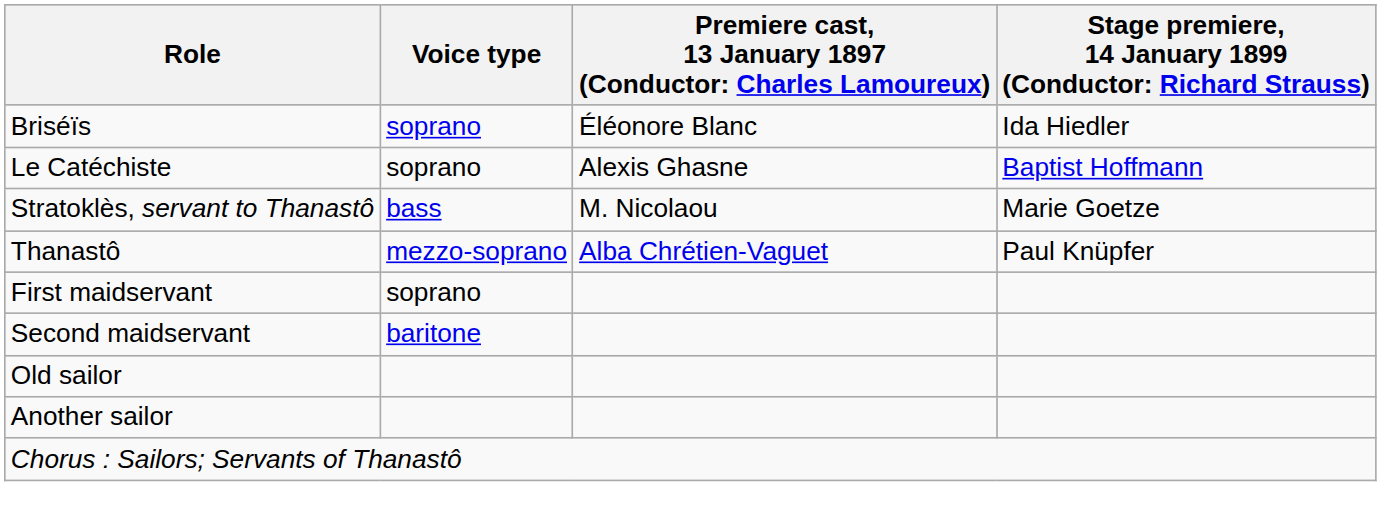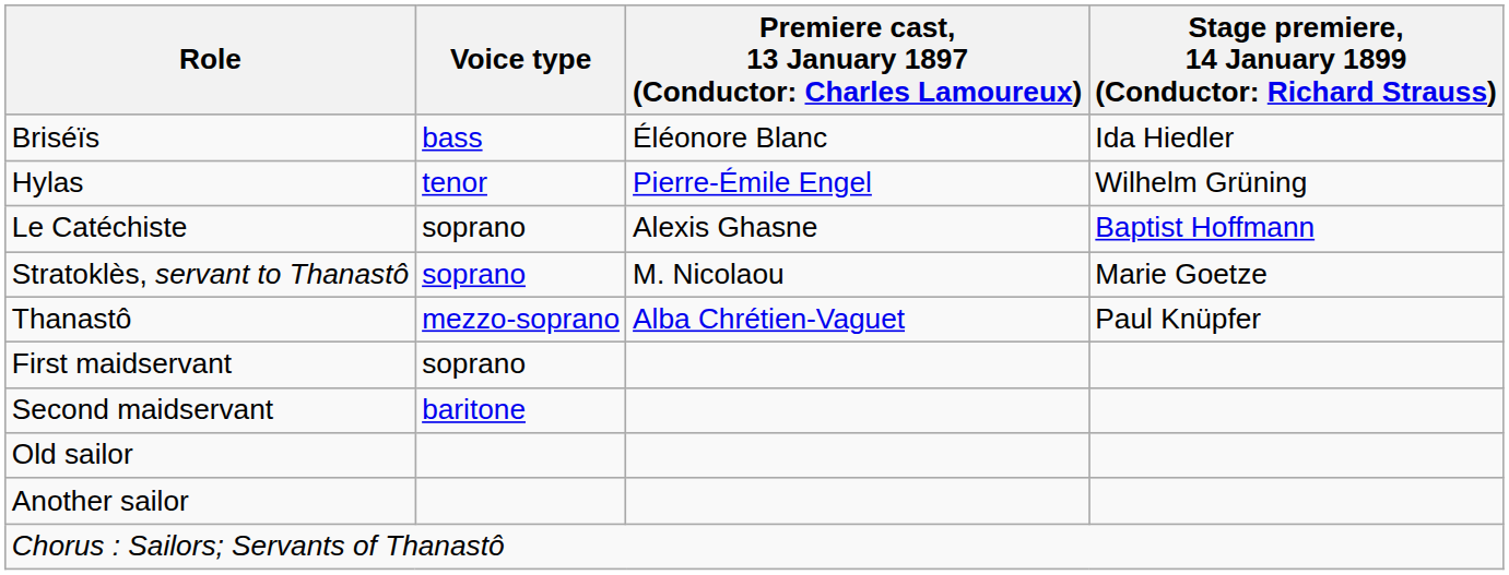 <table class="wikitable">
 <tr>
 <th>Role</th>
 <th>Voice type</th>
 <th>Premiere cast,<br> 13 January 1897<br> (Conductor: <a href='#'>Charles Lamoureux</a>)</th>
 <th>Stage premiere,<br> 14 January 1899<br> (Conductor: <a href='#'>Richard Strauss</a>)</th>
 </tr>
 <tr>
 <td>Briséïs</td>
-<td><a href='#'>soprano</a></td>
+<td><a href='#'>bass</a></td>
 <td>Éléonore Blanc</td>
 <td>Ida Hiedler</td>
+</tr>
+<tr>
+<td>Hylas</td>
+<td><a href='#'>tenor</a></td>
+<td><a href='#'>Pierre-Émile Engel</a></td>
+<td>Wilhelm Grüning</td>
 </tr>
 <tr>
 <td>Le Catéchiste</td>
 <td>soprano</td>
 <td>Alexis Ghasne</td>
 <td><a href='#'>Baptist Hoffmann</a></td>
 </tr>
 <tr>
 <td>Stratoklès, <em>servant to Thanastô</em></td>
-<td><a href='#'>bass</a></td>
+<td><a href='#'>soprano</a></td>
 <td>M. Nicolaou</td>
 <td>Marie Goetze</td>
 </tr>
 <tr>
 <td>Thanastô</td>
 <td><a href='#'>mezzo-soprano</a></td>
 <td><a href='#'>Alba Chrétien-Vaguet</a></td>
 <td>Paul Knüpfer</td>
 </tr>
 <tr>
 <td>First maidservant</td>
 <td>soprano</td>
 <td></td>
 <td></td>
 </tr>
 <tr>
 <td>Second maidservant</td>
 <td><a href='#'>baritone</a></td>
 <td></td>
 <td></td>
 </tr>
 <tr>
 <td>Old sailor</td>
 <td></td>
 <td></td>
 <td></td>
 </tr>
 <tr>
 <td>Another sailor</td>
 <td></td>
 <td></td>
 <td></td>
 </tr>
 <tr>
 <td colspan="4"><em>Chorus : Sailors; Servants of Thanastô</em></td>
 </tr>
 </table>
